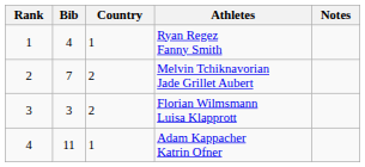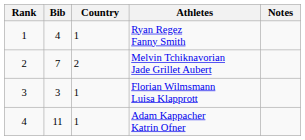 <table class="wikitable" style="text-align:center; width:450px">
 <tr>
 <th>Rank</th>
 <th>Bib</th>
 <th>Country</th>
 <th>Athletes</th>
 <th>Notes</th>
 </tr>
 <tr>
 <td>1</td>
 <td>4</td>
 <td align=left> 1</td>
 <td align=left><a href='#'>Ryan Regez</a><br><a href='#'>Fanny Smith</a></td>
 <td></td>
 </tr>
 <tr>
 <td>2</td>
 <td>7</td>
 <td align=left> 2</td>
 <td align=left><a href='#'>Melvin Tchiknavorian</a><br><a href='#'>Jade Grillet Aubert</a></td>
 <td></td>
 </tr>
 <tr>
 <td>3</td>
 <td>3</td>
-<td align=left> 2</td>
+<td align=left> 1</td>
 <td align=left><a href='#'>Florian Wilmsmann</a><br><a href='#'>Luisa Klapprott</a></td>
 <td></td>
 </tr>
 <tr>
 <td>4</td>
 <td>11</td>
 <td align=left> 1</td>
 <td align=left><a href='#'>Adam Kappacher</a><br><a href='#'>Katrin Ofner</a></td>
 <td></td>
 </tr>
 </table>
